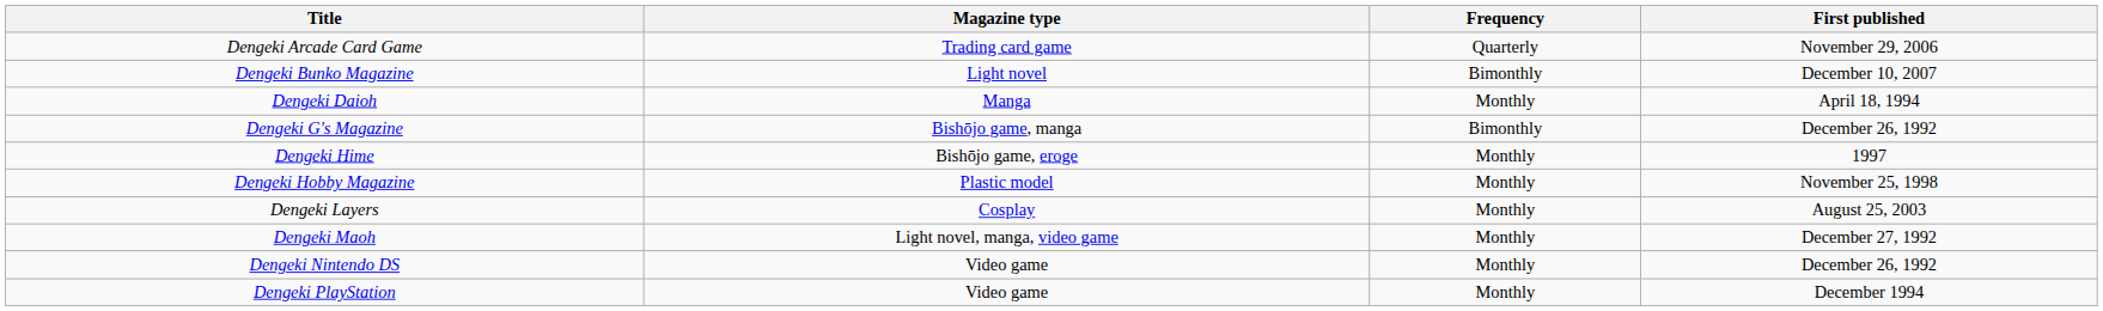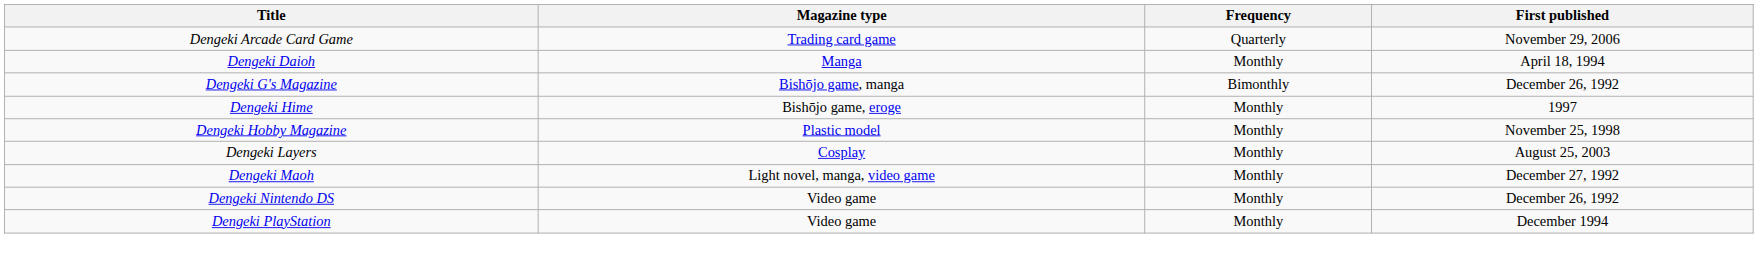 <table class="wikitable" style="width: 98%; text-align: center;">
 <tr>
 <th>Title</th>
 <th>Magazine type</th>
 <th>Frequency</th>
 <th>First published</th>
 </tr>
 <tr>
 <td><em>Dengeki Arcade Card Game</em></td>
 <td><a href='#'>Trading card game</a></td>
 <td>Quarterly</td>
 <td>November 29, 2006</td>
-</tr>
-<tr>
-<td><em><a href='#'>Dengeki Bunko Magazine</a></em></td>
-<td><a href='#'>Light novel</a></td>
-<td>Bimonthly</td>
-<td>December 10, 2007</td>
 </tr>
 <tr>
 <td><em><a href='#'>Dengeki Daioh</a></em></td>
 <td><a href='#'>Manga</a></td>
 <td>Monthly</td>
 <td>April 18, 1994</td>
 </tr>
 <tr>
 <td><em><a href='#'>Dengeki G's Magazine</a></em></td>
 <td><a href='#'>Bishōjo game</a>, manga</td>
 <td>Bimonthly</td>
 <td>December 26, 1992</td>
 </tr>
 <tr>
 <td><em><a href='#'>Dengeki Hime</a></em></td>
 <td>Bishōjo game, <a href='#'>eroge</a></td>
 <td>Monthly</td>
 <td>1997</td>
 </tr>
 <tr>
 <td><em><a href='#'>Dengeki Hobby Magazine</a></em></td>
 <td><a href='#'>Plastic model</a></td>
 <td>Monthly</td>
 <td>November 25, 1998</td>
 </tr>
 <tr>
 <td><em>Dengeki Layers</em></td>
 <td><a href='#'>Cosplay</a></td>
 <td>Monthly</td>
 <td>August 25, 2003</td>
 </tr>
 <tr>
 <td><em><a href='#'>Dengeki Maoh</a></em></td>
 <td>Light novel, manga, <a href='#'>video game</a></td>
 <td>Monthly</td>
 <td>December 27, 1992</td>
 </tr>
 <tr>
 <td><em><a href='#'>Dengeki Nintendo DS</a></em></td>
 <td>Video game</td>
 <td>Monthly</td>
 <td>December 26, 1992</td>
 </tr>
 <tr>
 <td><em><a href='#'>Dengeki PlayStation</a></em></td>
 <td>Video game</td>
 <td>Monthly</td>
 <td>December 1994</td>
 </tr>
 </table>
